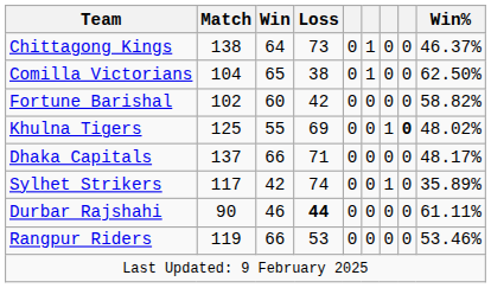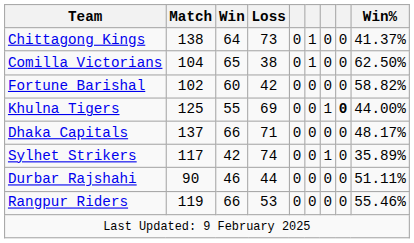 <table class="wikitable sortable" style="text-align: center;">
 <tr>
 <th>Team</th>
 <th>Match</th>
 <th>Win</th>
 <th>Loss</th>
 <th></th>
 <th></th>
 <th></th>
 <th></th>
 <th>Win%</th>
 </tr>
 <tr>
 <td align=left><a href='#'>Chittagong Kings</a></td>
 <td>138</td>
 <td>64</td>
 <td>73</td>
 <td>0</td>
 <td>1</td>
 <td>0</td>
 <td>0</td>
-<td>46.37%</td>
+<td>41.37%</td>
 </tr>
 <tr>
 <td align=left><a href='#'>Comilla Victorians</a></td>
 <td>104</td>
 <td>65</td>
 <td>38</td>
 <td>0</td>
 <td>1</td>
 <td>0</td>
 <td>0</td>
 <td>62.50%</td>
 </tr>
 <tr>
 <td align=left><a href='#'>Fortune Barishal</a></td>
 <td>102</td>
 <td>60</td>
 <td>42</td>
 <td>0</td>
 <td>0</td>
 <td>0</td>
 <td>0</td>
 <td>58.82%</td>
 </tr>
 <tr>
 <td align=left><a href='#'>Khulna Tigers</a></td>
 <td>125</td>
 <td>55</td>
 <td>69</td>
 <td>0</td>
 <td>0</td>
 <td>1</td>
 <td><strong>0</strong></td>
-<td>48.02%</td>
+<td>44.00%</td>
 </tr>
 <tr>
 <td align=left><a href='#'>Dhaka Capitals</a></td>
 <td>137</td>
 <td>66</td>
 <td>71</td>
 <td>0</td>
 <td>0</td>
 <td>0</td>
 <td>0</td>
 <td>48.17%</td>
 </tr>
 <tr>
 <td align=left><a href='#'>Sylhet Strikers</a></td>
 <td>117</td>
 <td>42</td>
 <td>74</td>
 <td>0</td>
 <td>0</td>
 <td>1</td>
 <td>0</td>
 <td>35.89%</td>
 </tr>
 <tr>
 <td align=left><a href='#'>Durbar Rajshahi</a></td>
 <td>90</td>
 <td>46</td>
-<td><strong>44</strong></td>
+<td>44</td>
 <td>0</td>
 <td>0</td>
 <td>0</td>
 <td>0</td>
-<td>61.11%</td>
+<td>51.11%</td>
 </tr>
 <tr>
 <td align=left><a href='#'>Rangpur Riders</a></td>
 <td>119</td>
 <td>66</td>
 <td>53</td>
 <td>0</td>
 <td>0</td>
 <td>0</td>
 <td>0</td>
-<td>53.46%</td>
+<td>55.46%</td>
 </tr>
 <tr>
 <td colspan="9"><small> Last Updated: 9 February 2025</small></td>
 </tr>
 </table>
